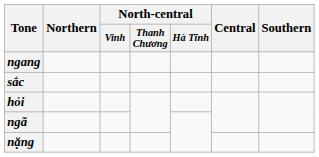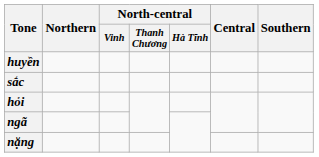 <table class="wikitable" style="text-align: center;">
 <tr>
 <th rowspan="2">Tone</th>
 <th rowspan="2">Northern</th>
 <th colspan="3">North-central</th>
 <th rowspan="2">Central</th>
 <th rowspan="2">Southern</th>
 </tr>
 <tr style="font-size: small; line-height: 1.1em;">
 <th><em> Vinh </em></th>
 <th><em>Thanh<br>Chương</em></th>
 <th><em>Hà Tĩnh</em></th>
 </tr>
 <tr>
-<th style="text-align: left;"><em>ngang</em></th>
+<th style="text-align: left;"><em>huyền</em></th>
 <td></td>
 <td></td>
 <td></td>
 <td></td>
 <td></td>
 <td></td>
 </tr>
 <tr>
 <th style="text-align: left;"><em>sắc</em></th>
 <td></td>
 <td></td>
 <td></td>
 <td></td>
 <td></td>
 <td></td>
 </tr>
 <tr>
 <th style="text-align: left;"><em>hỏi</em></th>
 <td></td>
 <td></td>
 <td rowspan="2"></td>
 <td></td>
 <td rowspan="2"></td>
 <td rowspan="2"></td>
 </tr>
 <tr>
 <th style="text-align: left;"><em>ngã</em></th>
 <td></td>
 <td></td>
 <td rowspan="2"></td>
 </tr>
 <tr>
 <th style="text-align: left;"><em>nặng</em></th>
 <td></td>
 <td></td>
 <td></td>
 <td></td>
 <td></td>
 </tr>
 </table>
